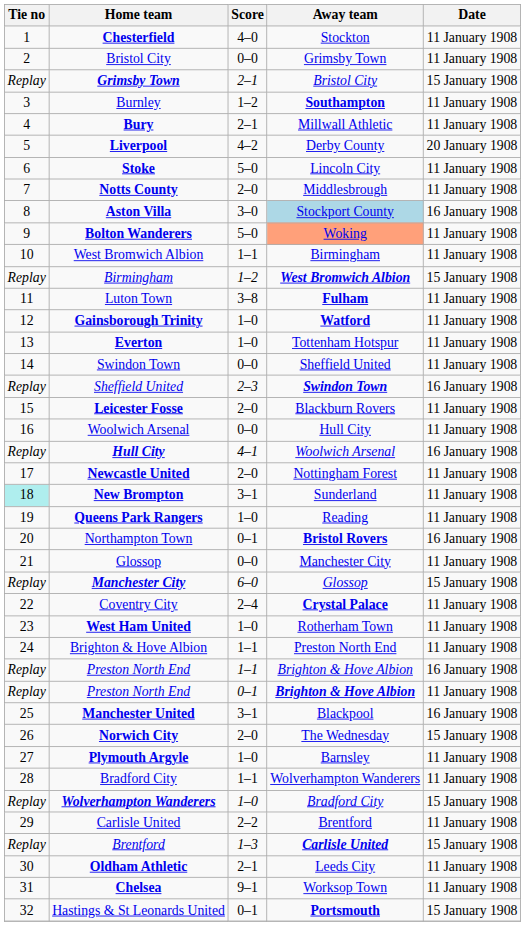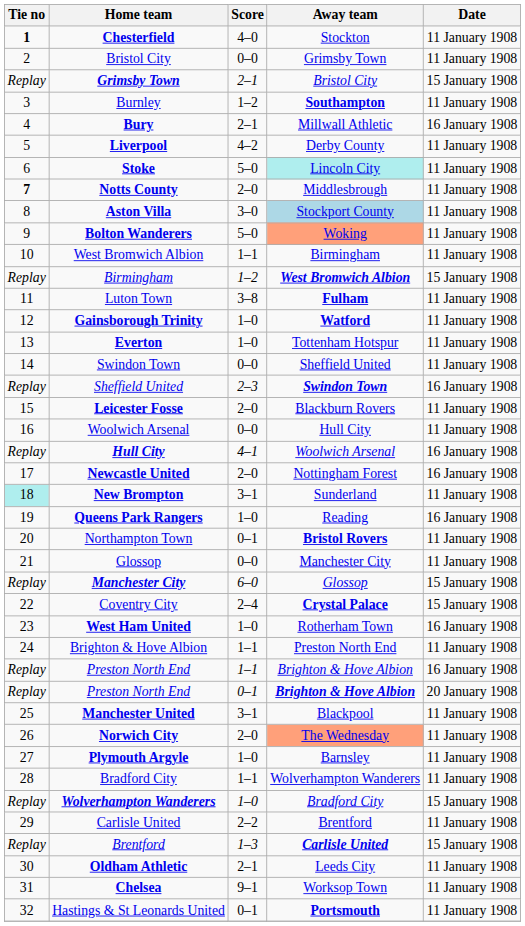 <table class="wikitable" style="text-align: center">
 <tr>
 <th>Tie no</th>
 <th>Home team</th>
 <th>Score</th>
 <th>Away team</th>
 <th>Date</th>
 </tr>
 <tr>
-<td>1</td>
+<td><strong>1</strong></td>
 <td><strong><a href='#'>Chesterfield</a></strong></td>
 <td>4–0</td>
 <td><a href='#'>Stockton</a></td>
 <td>11 January 1908</td>
 </tr>
 <tr>
 <td>2</td>
 <td><a href='#'>Bristol City</a></td>
 <td>0–0</td>
 <td><a href='#'>Grimsby Town</a></td>
 <td>11 January 1908</td>
 </tr>
 <tr>
 <td><em>Replay</em></td>
 <td><strong><em><a href='#'>Grimsby Town</a></em></strong></td>
 <td><em>2–1</em></td>
 <td><em><a href='#'>Bristol City</a></em></td>
 <td>15 January 1908</td>
 </tr>
 <tr>
 <td>3</td>
 <td><a href='#'>Burnley</a></td>
 <td>1–2</td>
 <td><strong><a href='#'>Southampton</a></strong></td>
 <td>11 January 1908</td>
 </tr>
 <tr>
 <td>4</td>
 <td><strong><a href='#'>Bury</a></strong></td>
 <td>2–1</td>
 <td><a href='#'>Millwall Athletic</a></td>
-<td>11 January 1908</td>
+<td>16 January 1908</td>
 </tr>
 <tr>
 <td>5</td>
 <td><strong><a href='#'>Liverpool</a></strong></td>
 <td>4–2</td>
 <td><a href='#'>Derby County</a></td>
-<td>20 January 1908</td>
+<td>11 January 1908</td>
 </tr>
 <tr>
 <td>6</td>
 <td><strong><a href='#'>Stoke</a></strong></td>
 <td>5–0</td>
-<td><a href='#'>Lincoln City</a></td>
+<td style="background: paleturquoise;"><a href='#'>Lincoln City</a></td>
 <td>11 January 1908</td>
 </tr>
 <tr>
-<td>7</td>
+<td><strong>7</strong></td>
 <td><strong><a href='#'>Notts County</a></strong></td>
 <td>2–0</td>
 <td><a href='#'>Middlesbrough</a></td>
 <td>11 January 1908</td>
 </tr>
 <tr>
 <td>8</td>
 <td><strong><a href='#'>Aston Villa</a></strong></td>
 <td>3–0</td>
 <td style="background: lightblue;"><a href='#'>Stockport County</a></td>
-<td>16 January 1908</td>
+<td>11 January 1908</td>
 </tr>
 <tr>
 <td>9</td>
 <td><strong><a href='#'>Bolton Wanderers</a></strong></td>
 <td>5–0</td>
 <td style="background: lightsalmon;"><a href='#'>Woking</a></td>
 <td>11 January 1908</td>
 </tr>
 <tr>
 <td>10</td>
 <td><a href='#'>West Bromwich Albion</a></td>
 <td>1–1</td>
 <td><a href='#'>Birmingham</a></td>
 <td>11 January 1908</td>
 </tr>
 <tr>
 <td><em>Replay</em></td>
 <td><em><a href='#'>Birmingham</a></em></td>
 <td><em>1–2</em></td>
 <td><strong><em><a href='#'>West Bromwich Albion</a></em></strong></td>
 <td>15 January 1908</td>
 </tr>
 <tr>
 <td>11</td>
 <td><a href='#'>Luton Town</a></td>
 <td>3–8</td>
 <td><strong><a href='#'>Fulham</a></strong></td>
 <td>11 January 1908</td>
 </tr>
 <tr>
 <td>12</td>
 <td><strong><a href='#'>Gainsborough Trinity</a></strong></td>
 <td>1–0</td>
 <td><strong><a href='#'>Watford</a></strong></td>
 <td>11 January 1908</td>
 </tr>
 <tr>
 <td>13</td>
 <td><strong><a href='#'>Everton</a></strong></td>
 <td>1–0</td>
 <td><a href='#'>Tottenham Hotspur</a></td>
 <td>11 January 1908</td>
 </tr>
 <tr>
 <td>14</td>
 <td><a href='#'>Swindon Town</a></td>
 <td>0–0</td>
 <td><a href='#'>Sheffield United</a></td>
 <td>11 January 1908</td>
 </tr>
 <tr>
 <td><em>Replay</em></td>
 <td><em><a href='#'>Sheffield United</a></em></td>
 <td><em>2–3</em></td>
 <td><strong><em><a href='#'>Swindon Town</a></em></strong></td>
 <td>16 January 1908</td>
 </tr>
 <tr>
 <td>15</td>
 <td><strong><a href='#'>Leicester Fosse</a></strong></td>
 <td>2–0</td>
 <td><a href='#'>Blackburn Rovers</a></td>
 <td>11 January 1908</td>
 </tr>
 <tr>
 <td>16</td>
 <td><a href='#'>Woolwich Arsenal</a></td>
 <td>0–0</td>
 <td><a href='#'>Hull City</a></td>
 <td>11 January 1908</td>
 </tr>
 <tr>
 <td><em>Replay</em></td>
 <td><strong><em><a href='#'>Hull City</a></em></strong></td>
 <td><em>4–1</em></td>
 <td><em><a href='#'>Woolwich Arsenal</a></em></td>
 <td>16 January 1908</td>
 </tr>
 <tr>
 <td>17</td>
 <td><strong><a href='#'>Newcastle United</a></strong></td>
 <td>2–0</td>
 <td><a href='#'>Nottingham Forest</a></td>
-<td>11 January 1908</td>
+<td>16 January 1908</td>
 </tr>
 <tr>
 <td style="background: paleturquoise;">18</td>
 <td><strong><a href='#'>New Brompton</a></strong></td>
 <td>3–1</td>
 <td><a href='#'>Sunderland</a></td>
 <td>11 January 1908</td>
 </tr>
 <tr>
 <td>19</td>
 <td><strong><a href='#'>Queens Park Rangers</a></strong></td>
 <td>1–0</td>
 <td><a href='#'>Reading</a></td>
-<td>11 January 1908</td>
+<td>16 January 1908</td>
 </tr>
 <tr>
 <td>20</td>
 <td><a href='#'>Northampton Town</a></td>
 <td>0–1</td>
 <td><strong><a href='#'>Bristol Rovers</a></strong></td>
-<td>16 January 1908</td>
+<td>11 January 1908</td>
 </tr>
 <tr>
 <td>21</td>
 <td><a href='#'>Glossop</a></td>
 <td>0–0</td>
 <td><a href='#'>Manchester City</a></td>
 <td>11 January 1908</td>
 </tr>
 <tr>
 <td><em>Replay</em></td>
 <td><strong><em><a href='#'>Manchester City</a></em></strong></td>
 <td><em>6–0</em></td>
 <td><em><a href='#'>Glossop</a></em></td>
 <td>15 January 1908</td>
 </tr>
 <tr>
 <td>22</td>
 <td><a href='#'>Coventry City</a></td>
 <td>2–4</td>
 <td><strong><a href='#'>Crystal Palace</a></strong></td>
-<td>11 January 1908</td>
+<td>15 January 1908</td>
 </tr>
 <tr>
 <td>23</td>
 <td><strong><a href='#'>West Ham United</a></strong></td>
 <td>1–0</td>
 <td><a href='#'>Rotherham Town</a></td>
-<td>11 January 1908</td>
+<td>16 January 1908</td>
 </tr>
 <tr>
 <td>24</td>
 <td><a href='#'>Brighton & Hove Albion</a></td>
 <td>1–1</td>
 <td><a href='#'>Preston North End</a></td>
 <td>11 January 1908</td>
 </tr>
 <tr>
 <td><em>Replay</em></td>
 <td><em><a href='#'>Preston North End</a></em></td>
 <td><em>1–1</em></td>
 <td><em><a href='#'>Brighton & Hove Albion</a></em></td>
 <td>16 January 1908</td>
 </tr>
 <tr>
 <td><em>Replay</em></td>
 <td><em><a href='#'>Preston North End</a></em></td>
 <td><em>0–1</em></td>
 <td><strong><em><a href='#'>Brighton & Hove Albion</a></em></strong></td>
-<td>11 January 1908</td>
+<td>20 January 1908</td>
 </tr>
 <tr>
 <td>25</td>
 <td><strong><a href='#'>Manchester United</a></strong></td>
 <td>3–1</td>
 <td><a href='#'>Blackpool</a></td>
-<td>16 January 1908</td>
+<td>11 January 1908</td>
 </tr>
 <tr>
 <td>26</td>
 <td><strong><a href='#'>Norwich City</a></strong></td>
 <td>2–0</td>
-<td><a href='#'>The Wednesday</a></td>
-<td>15 January 1908</td>
+<td style="background: lightsalmon;"><a href='#'>The Wednesday</a></td>
+<td>11 January 1908</td>
 </tr>
 <tr>
 <td>27</td>
 <td><strong><a href='#'>Plymouth Argyle</a></strong></td>
 <td>1–0</td>
 <td><a href='#'>Barnsley</a></td>
 <td>11 January 1908</td>
 </tr>
 <tr>
 <td>28</td>
 <td><a href='#'>Bradford City</a></td>
 <td>1–1</td>
 <td><a href='#'>Wolverhampton Wanderers</a></td>
 <td>11 January 1908</td>
 </tr>
 <tr>
 <td><em>Replay</em></td>
 <td><strong><em><a href='#'>Wolverhampton Wanderers</a></em></strong></td>
 <td><em>1–0</em></td>
 <td><em><a href='#'>Bradford City</a></em></td>
 <td>15 January 1908</td>
 </tr>
 <tr>
 <td>29</td>
 <td><a href='#'>Carlisle United</a></td>
 <td>2–2</td>
 <td><a href='#'>Brentford</a></td>
 <td>11 January 1908</td>
 </tr>
 <tr>
 <td><em>Replay</em></td>
 <td><em><a href='#'>Brentford</a></em></td>
 <td><em>1–3</em></td>
 <td><strong><em><a href='#'>Carlisle United</a></em></strong></td>
 <td>15 January 1908</td>
 </tr>
 <tr>
 <td>30</td>
 <td><strong><a href='#'>Oldham Athletic</a></strong></td>
 <td>2–1</td>
 <td><a href='#'>Leeds City</a></td>
 <td>11 January 1908</td>
 </tr>
 <tr>
 <td>31</td>
 <td><strong><a href='#'>Chelsea</a></strong></td>
 <td>9–1</td>
 <td><a href='#'>Worksop Town</a></td>
 <td>11 January 1908</td>
 </tr>
 <tr>
 <td>32</td>
 <td><a href='#'>Hastings & St Leonards United</a></td>
 <td>0–1</td>
 <td><strong><a href='#'>Portsmouth</a></strong></td>
-<td>15 January 1908</td>
+<td>11 January 1908</td>
 </tr>
 <tr>
 </tr>
 </table>
